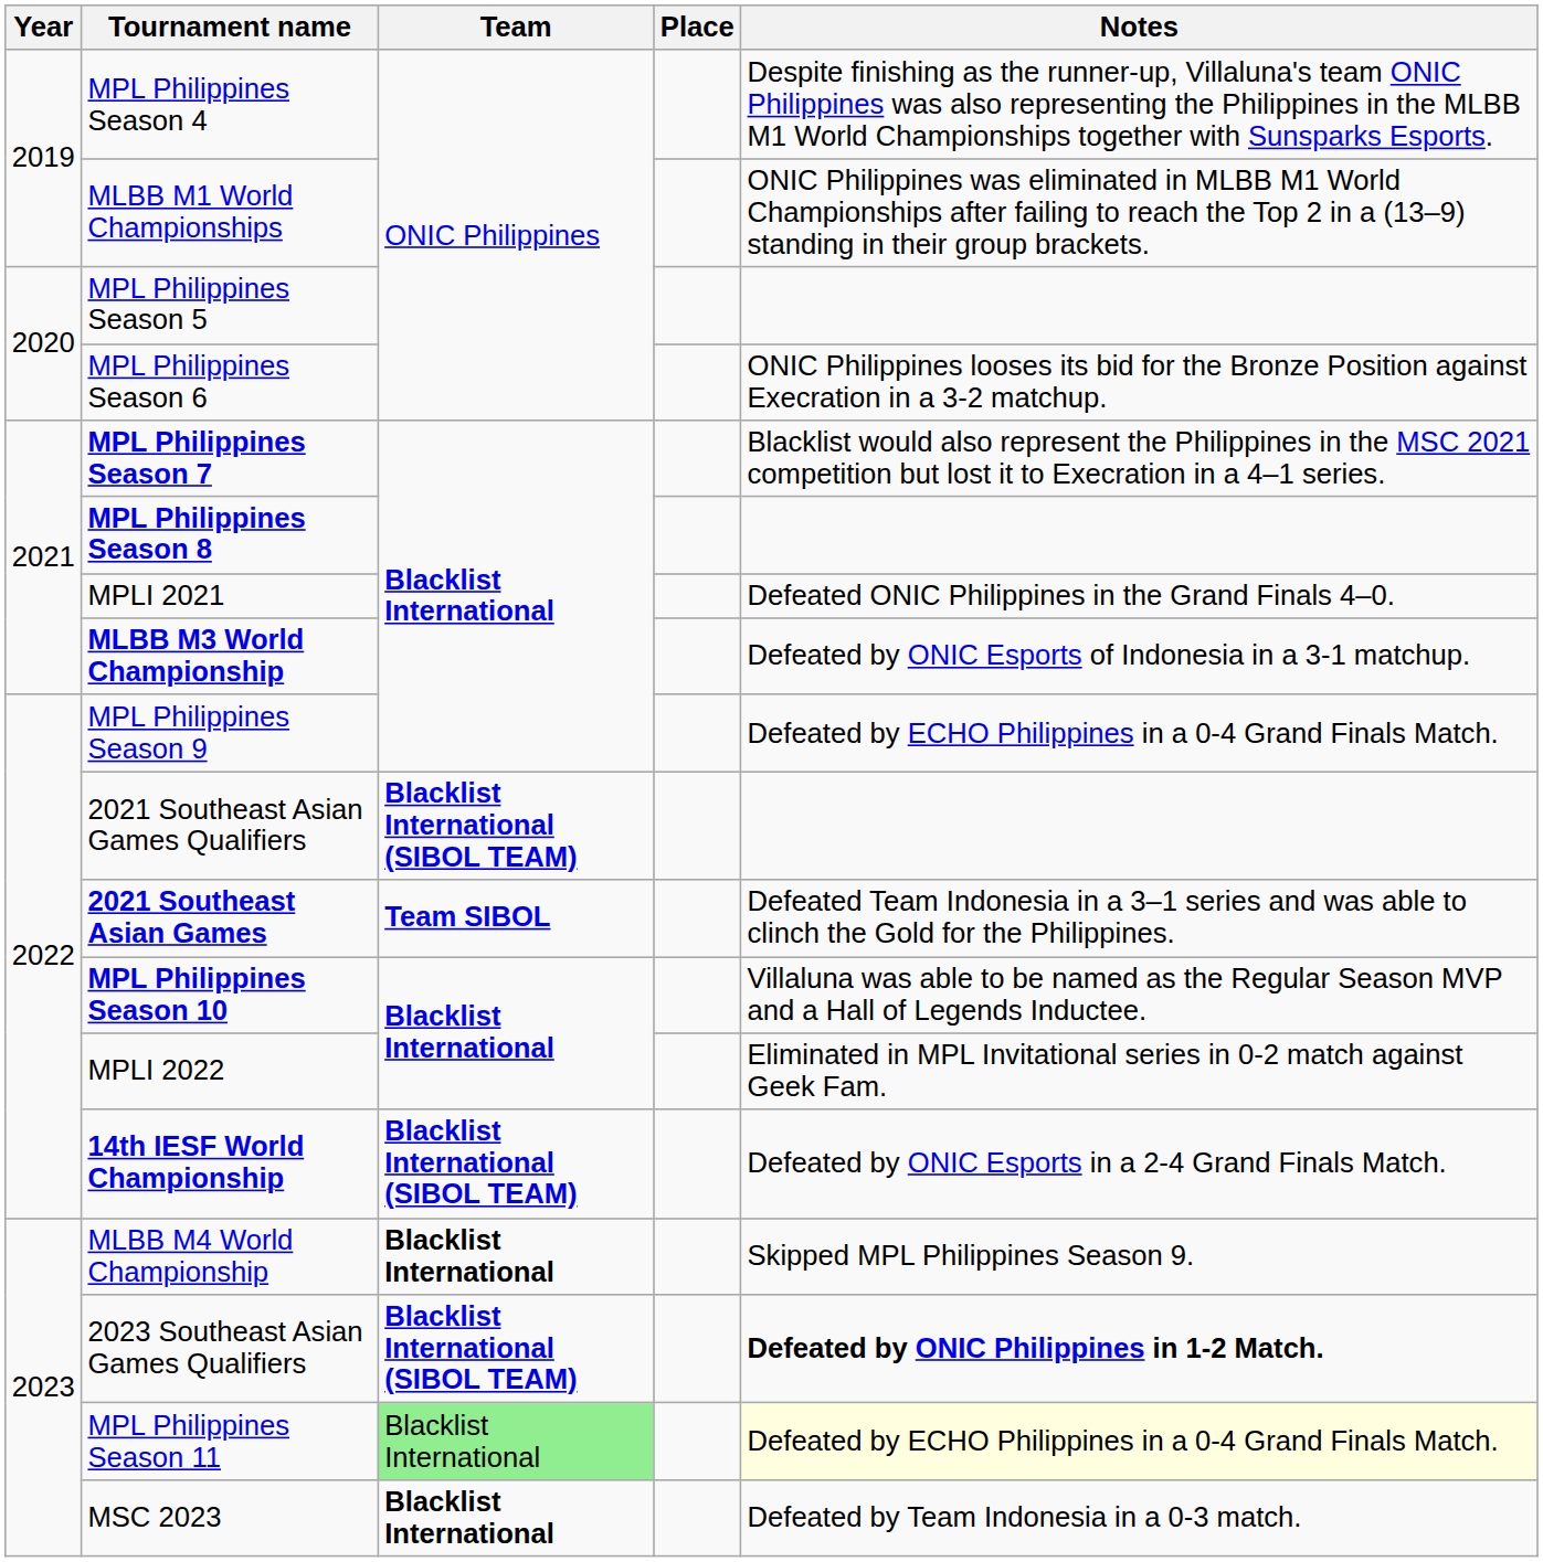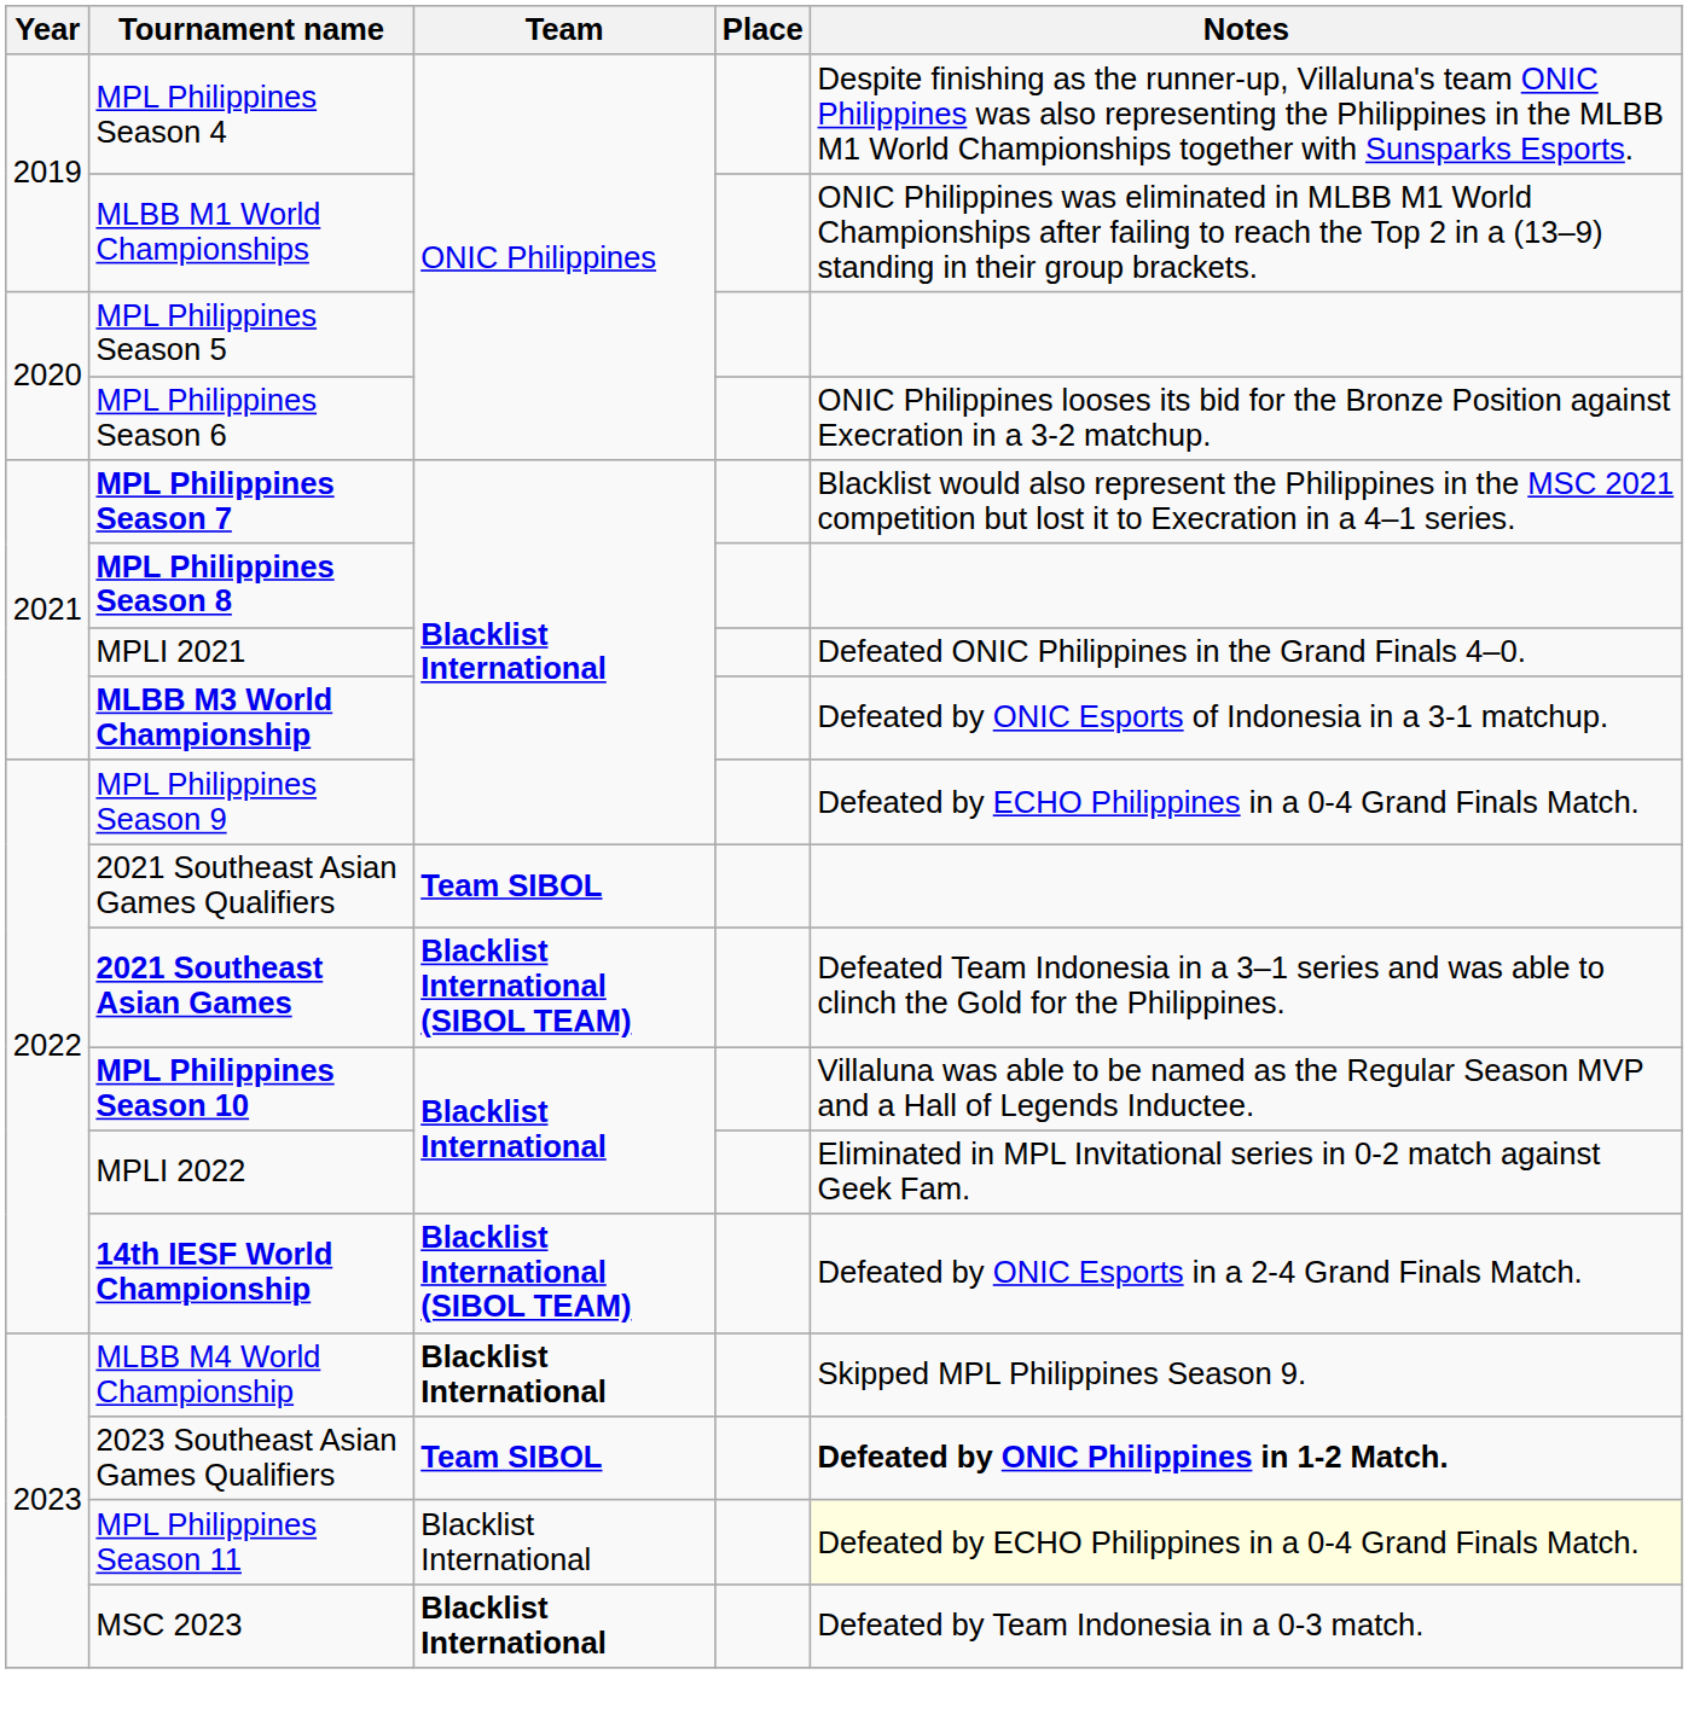 <table class="wikitable">
 <tr>
 <th>Year</th>
 <th>Tournament name</th>
 <th>Team</th>
 <th>Place</th>
 <th>Notes</th>
 </tr>
 <tr>
 <td rowspan="2">2019</td>
 <td><a href='#'>MPL Philippines</a> Season 4</td>
 <td rowspan="4"><a href='#'>ONIC Philippines</a></td>
 <td></td>
 <td>Despite finishing as the runner-up, Villaluna's team <a href='#'>ONIC Philippines</a> was also representing the Philippines in the MLBB M1 World Championships together with <a href='#'>Sunsparks Esports</a>.</td>
 </tr>
 <tr>
 <td><a href='#'>MLBB M1 World Championships</a></td>
 <td></td>
 <td>ONIC Philippines was eliminated in MLBB M1 World Championships after failing to reach the Top 2 in a (13–9) standing in their group brackets.</td>
 </tr>
 <tr>
 <td rowspan="2">2020</td>
 <td><a href='#'>MPL Philippines</a> Season 5</td>
 <td></td>
 <td></td>
 </tr>
 <tr>
 <td><a href='#'>MPL Philippines</a> Season 6</td>
 <td></td>
 <td>ONIC Philippines looses its bid for the Bronze Position against Execration in a 3-2 matchup.</td>
 </tr>
 <tr>
 <td rowspan="4">2021</td>
 <td><strong><a href='#'>MPL Philippines Season 7</a></strong></td>
 <td rowspan="5"><strong><a href='#'>Blacklist International</a></strong></td>
 <td></td>
 <td>Blacklist would also represent the Philippines in the <a href='#'>MSC 2021</a> competition but lost it to Execration in a 4–1 series.</td>
 </tr>
 <tr>
 <td><strong><a href='#'>MPL Philippines Season 8</a></strong></td>
 <td></td>
 <td></td>
 </tr>
 <tr>
 <td>MPLI 2021</td>
 <td></td>
 <td>Defeated ONIC Philippines in the Grand Finals 4–0.</td>
 </tr>
 <tr>
 <td><strong><a href='#'>MLBB M3 World Championship</a></strong></td>
 <td></td>
 <td>Defeated by <a href='#'>ONIC Esports</a> of Indonesia in a 3-1 matchup.</td>
 </tr>
 <tr>
 <td rowspan="6">2022</td>
 <td><a href='#'>MPL Philippines Season 9</a></td>
 <td></td>
 <td>Defeated by <a href='#'>ECHO Philippines</a> in a 0-4 Grand Finals Match.</td>
 </tr>
 <tr>
 <td>2021 Southeast Asian Games Qualifiers</td>
-<td><a href='#'><strong>Blacklist International (SIBOL TEAM)</strong></a></td>
+<td><strong><a href='#'>Team SIBOL</a></strong></td>
 <td></td>
 <td></td>
 </tr>
 <tr>
 <td><a href='#'><strong>2021 Southeast Asian Games</strong></a></td>
-<td><strong><a href='#'>Team SIBOL</a></strong></td>
+<td><a href='#'><strong>Blacklist International (SIBOL TEAM)</strong></a></td>
 <td></td>
 <td>Defeated Team Indonesia in a 3–1 series and was able to clinch the Gold for the Philippines.</td>
 </tr>
 <tr>
 <td><strong><a href='#'>MPL Philippines Season 10</a></strong></td>
 <td rowspan="2"><strong><a href='#'>Blacklist International</a></strong></td>
 <td></td>
 <td>Villaluna was able to be named as the Regular Season MVP and a Hall of Legends Inductee.</td>
 </tr>
 <tr>
 <td>MPLI 2022</td>
 <td></td>
 <td>Eliminated in MPL Invitational series in 0-2 match against Geek Fam.</td>
 </tr>
 <tr>
 <td><a href='#'><strong>14th IESF World Championship</strong></a></td>
 <td><a href='#'><strong>Blacklist International (SIBOL TEAM)</strong></a></td>
 <td></td>
 <td>Defeated by <a href='#'>ONIC Esports</a> in a 2-4 Grand Finals Match.</td>
 </tr>
 <tr>
 <td rowspan="4">2023</td>
 <td><a href='#'>MLBB M4 World Championship</a></td>
 <td Blacklist International><strong>Blacklist International</strong></td>
 <td></td>
 <td>Skipped MPL Philippines Season 9.</td>
 </tr>
 <tr>
 <td>2023 Southeast Asian Games Qualifiers</td>
-<td><a href='#'><strong>Blacklist International (SIBOL TEAM)</strong></a></td>
+<td><strong><a href='#'>Team SIBOL</a></strong></td>
 <td></td>
 <td><strong>Defeated by <a href='#'>ONIC Philippines</a> in 1-2 Match.</strong></td>
 </tr>
 <tr>
 <td><a href='#'>MPL Philippines Season 11</a></td>
-<td style="background: lightgreen;">Blacklist International</td>
+<td>Blacklist International</td>
 <td></td>
 <td style="background: lightyellow;">Defeated by ECHO Philippines in a 0-4 Grand Finals Match.</td>
 </tr>
 <tr>
 <td>MSC 2023</td>
 <td><strong>Blacklist International</strong></td>
 <td></td>
 <td>Defeated by Team Indonesia in a 0-3 match.</td>
 </tr>
 </table>
